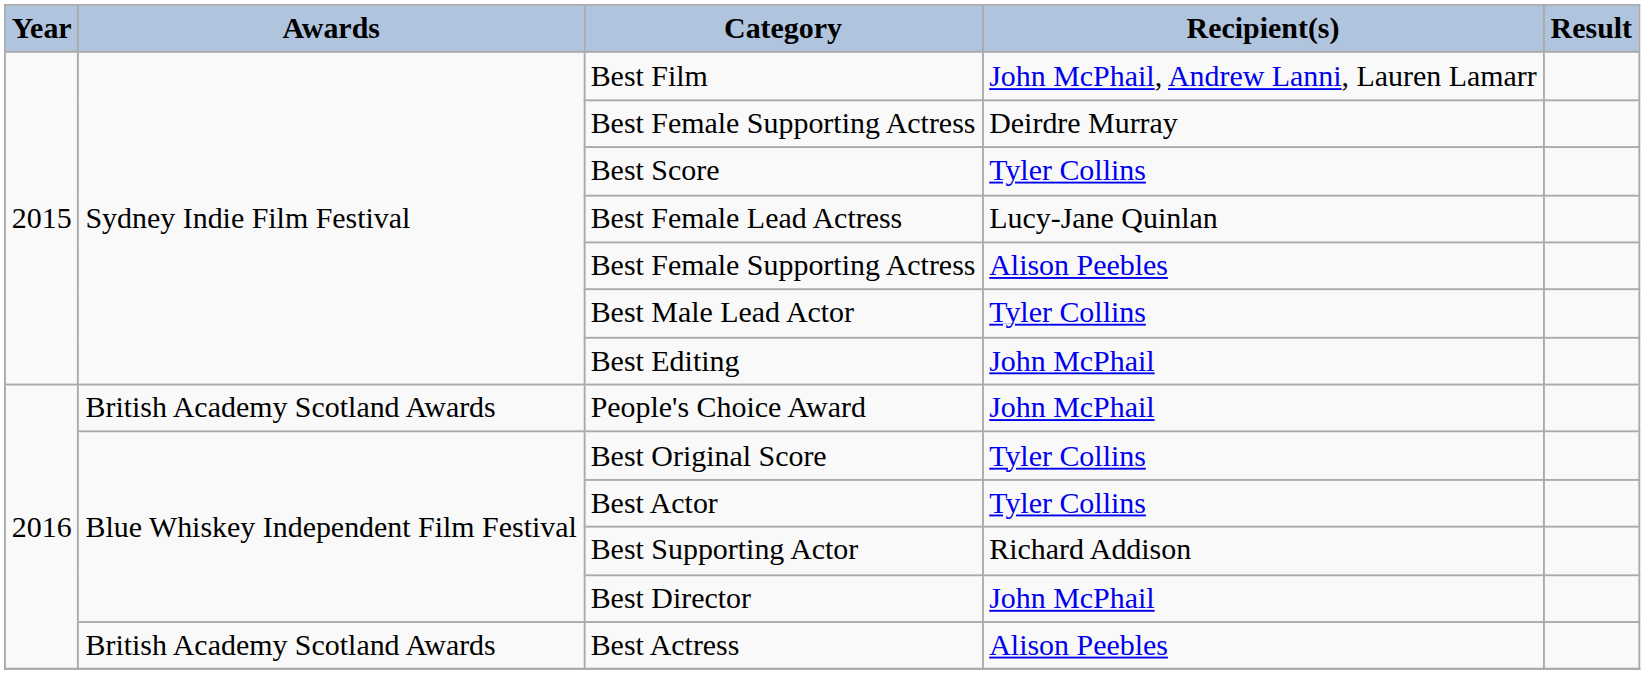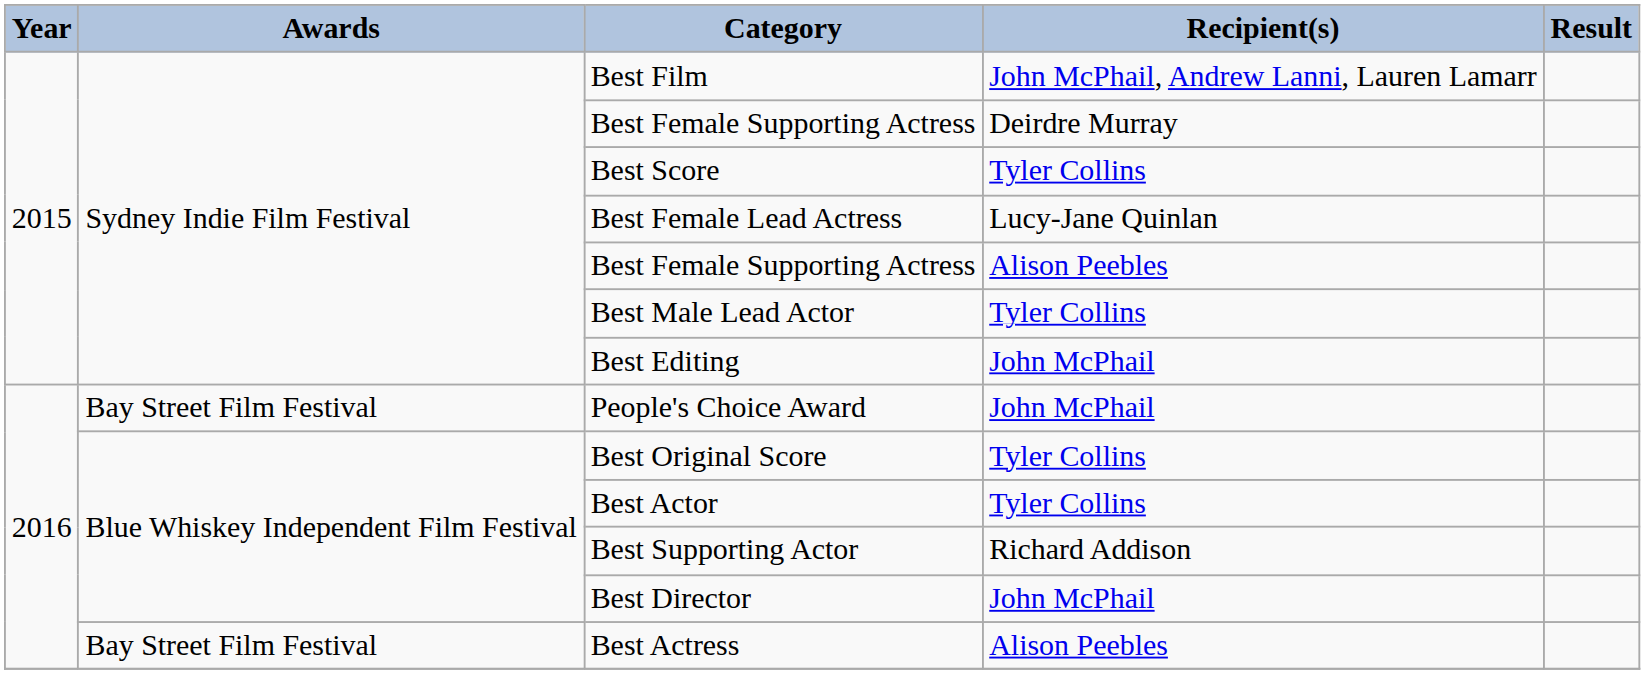 <table class="wikitable" style="font-size:100%">
 <tr style="text-align:center;">
 <th style="background:#B0C4DE;">Year</th>
 <th style="background:#B0C4DE;">Awards</th>
 <th style="background:#B0C4DE;">Category</th>
 <th style="background:#B0C4DE;">Recipient(s)</th>
 <th style="background:#B0C4DE;">Result</th>
 </tr>
 <tr>
 <td rowspan="7">2015</td>
 <td rowspan="7">Sydney Indie Film Festival</td>
 <td>Best Film</td>
 <td><a href='#'>John McPhail</a>, <a href='#'>Andrew Lanni</a>, Lauren Lamarr</td>
 <td></td>
 </tr>
 <tr>
 <td>Best Female Supporting Actress</td>
 <td>Deirdre Murray</td>
 <td></td>
 </tr>
 <tr>
 <td>Best Score</td>
 <td><a href='#'>Tyler Collins</a></td>
 <td></td>
 </tr>
 <tr>
 <td>Best Female Lead Actress</td>
 <td>Lucy-Jane Quinlan</td>
 <td></td>
 </tr>
 <tr>
 <td>Best Female Supporting Actress</td>
 <td><a href='#'>Alison Peebles</a></td>
 <td></td>
 </tr>
 <tr>
 <td>Best Male Lead Actor</td>
 <td><a href='#'>Tyler Collins</a></td>
 <td></td>
 </tr>
 <tr>
 <td>Best Editing</td>
 <td><a href='#'>John McPhail</a></td>
 <td></td>
 </tr>
 <tr>
 <td rowspan="6">2016</td>
-<td rowspan="1">British Academy Scotland Awards</td>
+<td rowspan="1">Bay Street Film Festival</td>
 <td>People's Choice Award</td>
 <td><a href='#'>John McPhail</a></td>
 <td></td>
 </tr>
 <tr>
 <td rowspan="4">Blue Whiskey Independent Film Festival</td>
 <td>Best Original Score</td>
 <td><a href='#'>Tyler Collins</a></td>
 <td></td>
 </tr>
 <tr>
 <td>Best Actor</td>
 <td><a href='#'>Tyler Collins</a></td>
 <td></td>
 </tr>
 <tr>
 <td>Best Supporting Actor</td>
 <td>Richard Addison</td>
 <td></td>
 </tr>
 <tr>
 <td>Best Director</td>
 <td><a href='#'>John McPhail</a></td>
 <td></td>
 </tr>
 <tr>
-<td rowspan="1">British Academy Scotland Awards</td>
+<td rowspan="1">Bay Street Film Festival</td>
 <td>Best Actress</td>
 <td><a href='#'>Alison Peebles</a></td>
 <td></td>
 </tr>
 <tr>
 </tr>
 </table>
